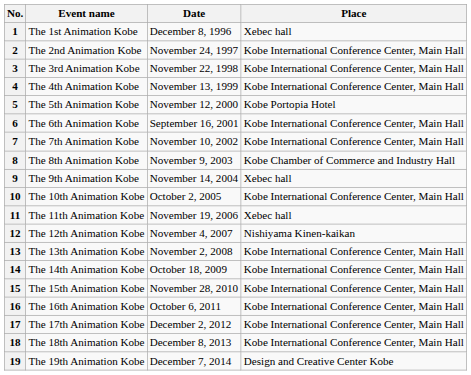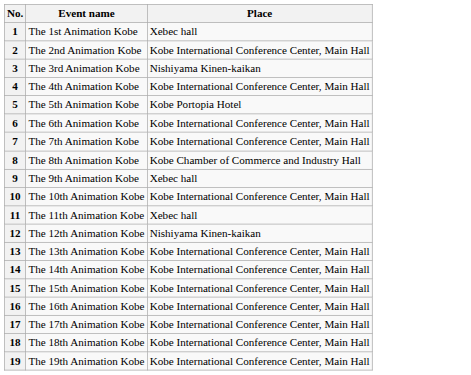 <table class="wikitable" style="font-size: 95%;">
 <tr>
 <th>No.</th>
 <th>Event name</th>
-<th>Date</th>
 <th>Place</th>
 </tr>
 <tr>
 <th>1</th>
 <td>The 1st Animation Kobe</td>
-<td>December 8, 1996</td>
 <td>Xebec hall</td>
 </tr>
 <tr>
 <th>2</th>
 <td>The 2nd Animation Kobe</td>
-<td>November 24, 1997</td>
 <td>Kobe International Conference Center, Main Hall</td>
 </tr>
 <tr>
 <th>3</th>
 <td>The 3rd Animation Kobe</td>
-<td>November 22, 1998</td>
-<td>Kobe International Conference Center, Main Hall</td>
+<td>Nishiyama Kinen-kaikan</td>
 </tr>
 <tr>
 <th>4</th>
 <td>The 4th Animation Kobe</td>
-<td>November 13, 1999</td>
 <td>Kobe International Conference Center, Main Hall</td>
 </tr>
 <tr>
 <th>5</th>
 <td>The 5th Animation Kobe</td>
-<td>November 12, 2000</td>
 <td>Kobe Portopia Hotel</td>
 </tr>
 <tr>
 <th>6</th>
 <td>The 6th Animation Kobe</td>
-<td>September 16, 2001</td>
 <td>Kobe International Conference Center, Main Hall</td>
 </tr>
 <tr>
 <th>7</th>
 <td>The 7th Animation Kobe</td>
-<td>November 10, 2002</td>
 <td>Kobe International Conference Center, Main Hall</td>
 </tr>
 <tr>
 <th>8</th>
 <td>The 8th Animation Kobe</td>
-<td>November 9, 2003</td>
 <td>Kobe Chamber of Commerce and Industry Hall</td>
 </tr>
 <tr>
 <th>9</th>
 <td>The 9th Animation Kobe</td>
-<td>November 14, 2004</td>
 <td>Xebec hall</td>
 </tr>
 <tr>
 <th>10</th>
 <td>The 10th Animation Kobe</td>
-<td>October 2, 2005</td>
 <td>Kobe International Conference Center, Main Hall</td>
 </tr>
 <tr>
 <th>11</th>
 <td>The 11th Animation Kobe</td>
-<td>November 19, 2006</td>
 <td>Xebec hall</td>
 </tr>
 <tr>
 <th>12</th>
 <td>The 12th Animation Kobe</td>
-<td>November 4, 2007</td>
 <td>Nishiyama Kinen-kaikan</td>
 </tr>
 <tr>
 <th>13</th>
 <td>The 13th Animation Kobe</td>
-<td>November 2, 2008</td>
 <td>Kobe International Conference Center, Main Hall</td>
 </tr>
 <tr>
 <th>14</th>
 <td>The 14th Animation Kobe</td>
-<td>October 18, 2009</td>
 <td>Kobe International Conference Center, Main Hall</td>
 </tr>
 <tr>
 <th>15</th>
 <td>The 15th Animation Kobe</td>
-<td>November 28, 2010</td>
 <td>Kobe International Conference Center, Main Hall</td>
 </tr>
 <tr>
 <th>16</th>
 <td>The 16th Animation Kobe</td>
-<td>October 6, 2011</td>
 <td>Kobe International Conference Center, Main Hall</td>
 </tr>
 <tr>
 <th>17</th>
 <td>The 17th Animation Kobe</td>
-<td>December 2, 2012</td>
 <td>Kobe International Conference Center, Main Hall</td>
 </tr>
 <tr>
 <th>18</th>
 <td>The 18th Animation Kobe</td>
-<td>December 8, 2013</td>
 <td>Kobe International Conference Center, Main Hall</td>
 </tr>
 <tr>
 <th>19</th>
 <td>The 19th Animation Kobe</td>
-<td>December 7, 2014</td>
-<td>Design and Creative Center Kobe</td>
+<td>Kobe International Conference Center, Main Hall</td>
 </tr>
 </table>
